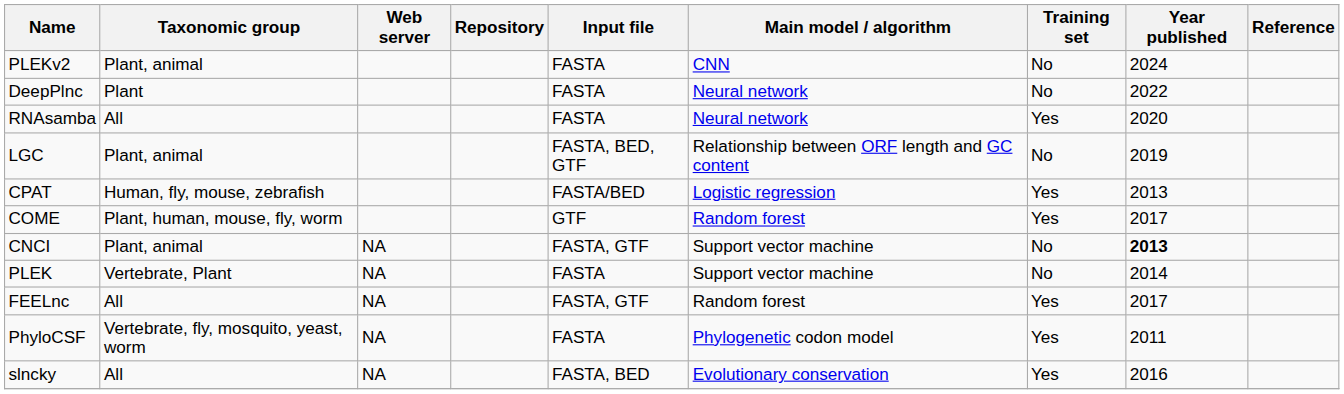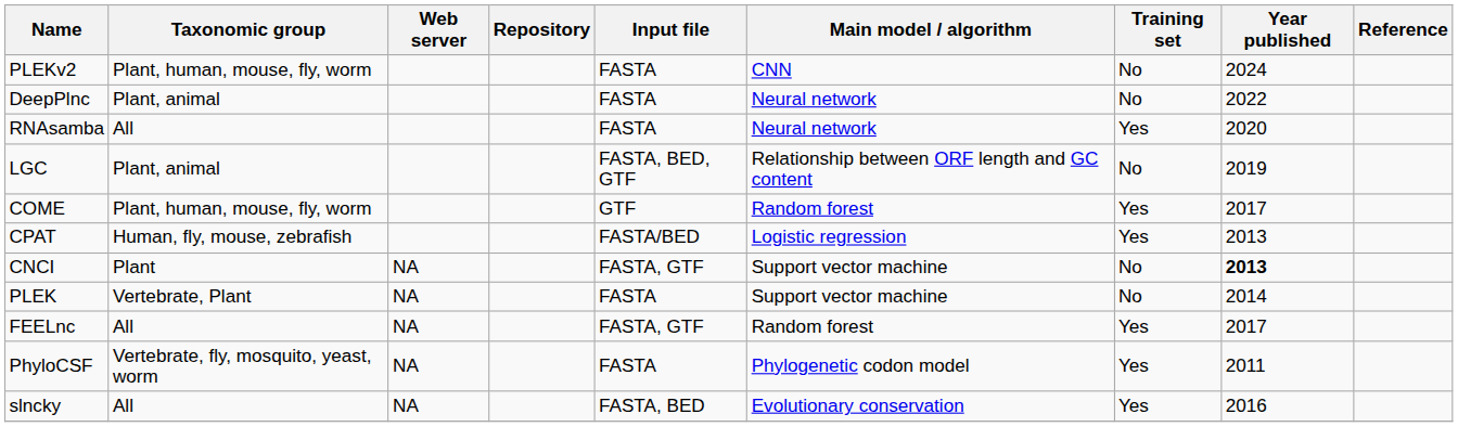 <table class ="wikitable sortable">
 <tr>
 <th>Name</th>
 <th>Taxonomic group</th>
 <th>Web server</th>
 <th>Repository</th>
 <th>Input file</th>
 <th>Main model / algorithm</th>
 <th>Training set</th>
 <th>Year published</th>
 <th>Reference</th>
 </tr>
 <tr>
 <td>PLEKv2</td>
-<td>Plant, animal</td>
+<td>Plant, human, mouse, fly, worm</td>
 <td><strong></strong></td>
 <td><strong></strong></td>
 <td>FASTA</td>
 <td><a href='#'>CNN</a></td>
 <td>No</td>
 <td>2024</td>
 <td></td>
 </tr>
 <tr>
 <td>DeepPlnc</td>
-<td>Plant</td>
+<td>Plant, animal</td>
 <td><strong></strong></td>
 <td><strong></strong></td>
 <td>FASTA</td>
 <td><a href='#'>Neural network</a></td>
 <td>No</td>
 <td>2022</td>
 <td></td>
 </tr>
 <tr>
 <td>RNAsamba</td>
 <td>All</td>
 <td><strong></strong></td>
 <td><strong></strong></td>
 <td>FASTA</td>
 <td><a href='#'>Neural network</a></td>
 <td>Yes</td>
 <td>2020</td>
 <td></td>
 </tr>
 <tr>
 <td>LGC</td>
 <td>Plant, animal</td>
 <td><strong></strong></td>
 <td></td>
 <td>FASTA, BED, GTF</td>
 <td>Relationship between <a href='#'>ORF</a> length and <a href='#'>GC content</a></td>
 <td>No</td>
 <td>2019</td>
 <td></td>
 </tr>
 <tr>
+<td>COME</td>
+<td>Plant, human, mouse, fly, worm</td>
+<td><strong></strong></td>
+<td><strong></strong></td>
+<td>GTF</td>
+<td><a href='#'>Random forest</a></td>
+<td>Yes</td>
+<td>2017</td>
+<td></td>
+</tr>
+<tr>
 <td>CPAT</td>
 <td>Human, fly, mouse, zebrafish</td>
 <td><strong></strong></td>
 <td><strong></strong></td>
 <td>FASTA/BED</td>
 <td><a href='#'>Logistic regression</a></td>
 <td>Yes</td>
 <td>2013</td>
 <td></td>
 </tr>
 <tr>
-<td>COME</td>
-<td>Plant, human, mouse, fly, worm</td>
-<td><strong></strong></td>
-<td><strong></strong></td>
-<td>GTF</td>
-<td><a href='#'>Random forest</a></td>
-<td>Yes</td>
-<td>2017</td>
-<td></td>
-</tr>
-<tr>
 <td>CNCI</td>
-<td>Plant, animal</td>
+<td>Plant</td>
 <td>NA</td>
 <td></td>
 <td>FASTA, GTF</td>
 <td>Support vector machine</td>
 <td>No</td>
 <td><strong>2013</strong></td>
 <td></td>
 </tr>
 <tr>
 <td>PLEK</td>
 <td>Vertebrate, Plant</td>
 <td>NA</td>
 <td><strong></strong></td>
 <td>FASTA</td>
 <td>Support vector machine</td>
 <td>No</td>
 <td>2014</td>
 <td></td>
 </tr>
 <tr>
 <td>FEELnc</td>
 <td>All</td>
 <td>NA</td>
 <td><strong></strong></td>
 <td>FASTA, GTF</td>
 <td>Random forest</td>
 <td>Yes</td>
 <td>2017</td>
 <td></td>
 </tr>
 <tr>
 <td>PhyloCSF</td>
 <td>Vertebrate, fly, mosquito, yeast, worm</td>
 <td>NA</td>
 <td></td>
 <td>FASTA</td>
 <td><a href='#'>Phylogenetic</a> codon model</td>
 <td>Yes</td>
 <td>2011</td>
 <td></td>
 </tr>
 <tr>
 <td>slncky</td>
 <td>All</td>
 <td>NA</td>
 <td><strong></strong></td>
 <td>FASTA, BED</td>
 <td><a href='#'>Evolutionary conservation</a></td>
 <td>Yes</td>
 <td>2016</td>
 <td></td>
 </tr>
 <tr>
 </tr>
 </table>
